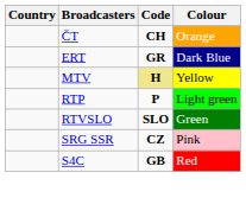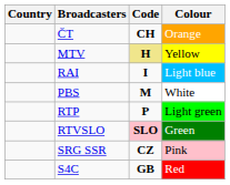 <table class="wikitable sortable">
 <tr>
 <th>Country</th>
 <th>Broadcasters</th>
 <th>Code</th>
 <th>Colour</th>
 </tr>
 <tr>
 <td></td>
 <td><a href='#'>ČT</a></td>
 <td align="center"><strong>CH</strong></td>
 <td style="background:orange; color:white ">Orange</td>
 </tr>
 <tr>
 <td></td>
-<td><a href='#'>ERT</a></td>
-<td align="center"><strong>GR</strong></td>
-<td style="background:darkblue; color:white ">Dark Blue</td>
+<td><a href='#'>MTV</a></td>
+<td align="center" style="background: khaki;"><strong>H</strong></td>
+<td style="background:yellow; color:black ">Yellow</td>
 </tr>
 <tr>
 <td></td>
-<td><a href='#'>MTV</a></td>
-<td align="center" style="background: khaki;"><strong>H</strong></td>
-<td style="background:yellow; color:black ">Yellow</td>
+<td><a href='#'>RAI</a></td>
+<td align="center"><strong>I</strong></td>
+<td style="background:DeepSkyBlue; color:white ">Light blue</td>
+</tr>
+<tr>
+<td></td>
+<td><a href='#'>PBS</a></td>
+<td align="center"><strong>M</strong></td>
+<td style="background:white; color:black ">White</td>
 </tr>
 <tr>
 <td></td>
 <td><a href='#'>RTP</a></td>
 <td align="center"><strong>P</strong></td>
 <td style="background:lime; color:black ">Light green</td>
 </tr>
 <tr>
 <td></td>
 <td><a href='#'>RTVSLO</a></td>
-<td align="center"><strong>SLO</strong></td>
+<td align="center" style="background: pink;"><strong>SLO</strong></td>
 <td style="background:green; color:white ">Green</td>
 </tr>
 <tr>
 <td></td>
 <td><a href='#'>SRG SSR</a></td>
 <td align="center"><strong>CZ</strong></td>
 <td style="background:pink; color:black ">Pink</td>
 </tr>
 <tr>
 <td></td>
 <td><a href='#'>S4C</a></td>
 <td align="center"><strong>GB</strong></td>
 <td style="background:red; color:white ">Red</td>
 </tr>
 </table>
